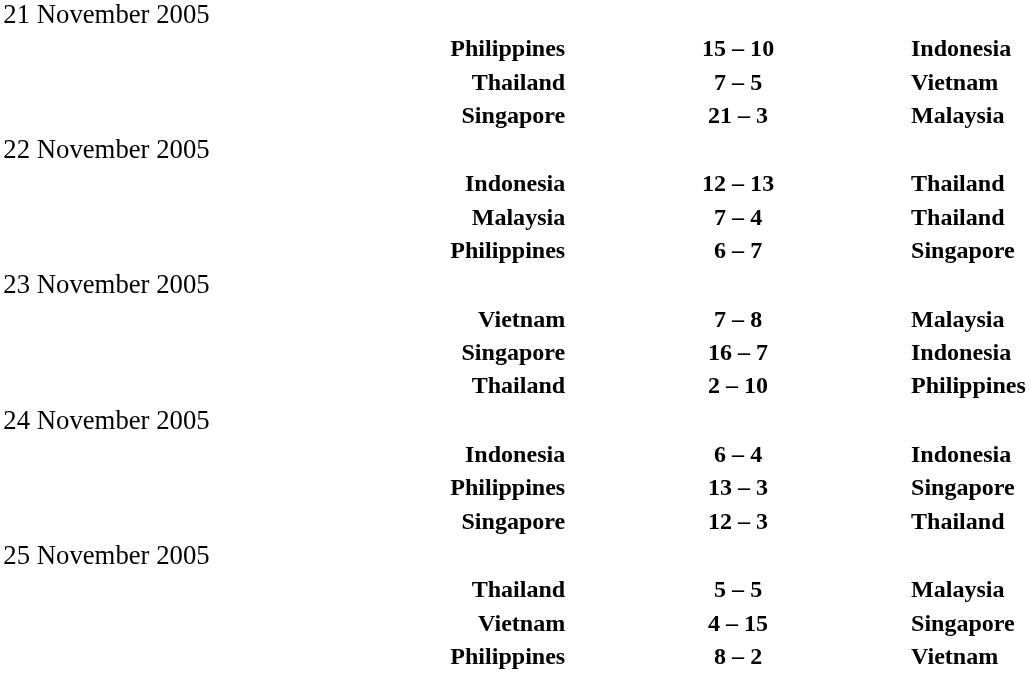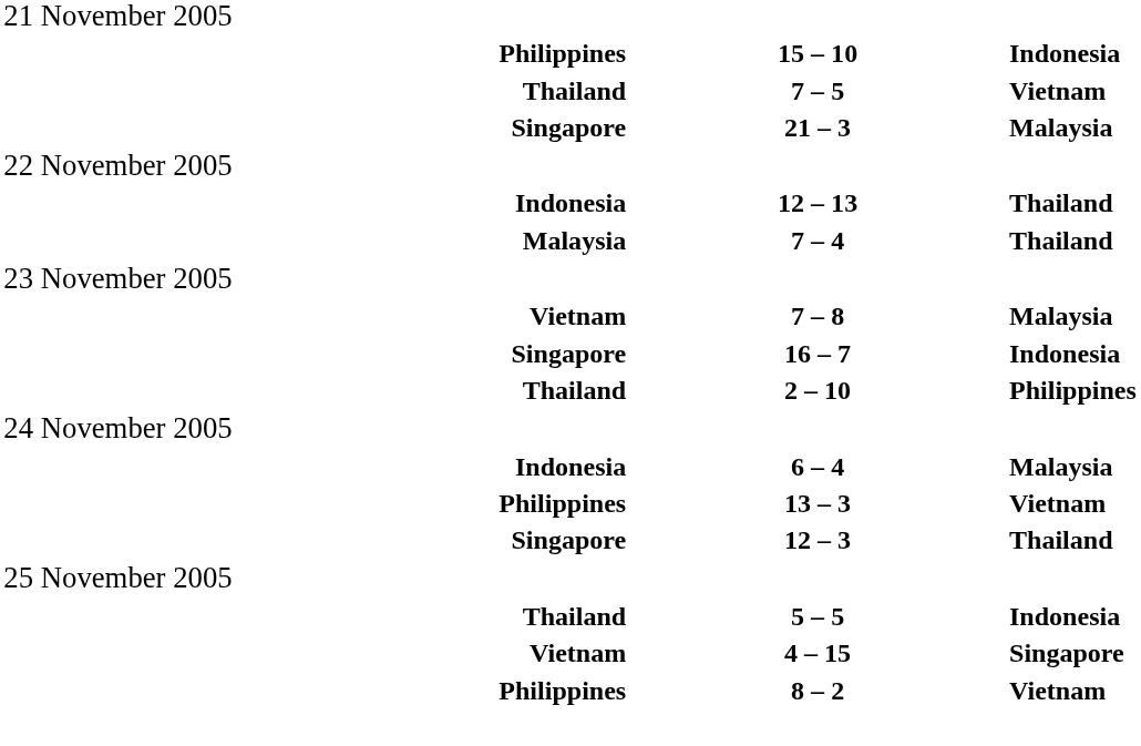 <table width=100% cellspacing=1>
 <tr>
 <th width=20%></th>
 <th width=12%></th>
 <th width=20%></th>
 </tr>
 <tr>
 <td>21 November 2005</td>
 </tr>
 <tr style=font-size:90%>
 <td align=right><strong>Philippines</strong></td>
 <td align=center><strong>15 – 10</strong></td>
 <td><strong>Indonesia</strong></td>
 </tr>
 <tr style=font-size:90%>
 <td align=right><strong>Thailand</strong></td>
 <td align=center><strong>7 – 5</strong></td>
 <td><strong>Vietnam</strong></td>
 </tr>
 <tr style=font-size:90%>
 <td align=right><strong>Singapore</strong></td>
 <td align=center><strong>21 – 3</strong></td>
 <td><strong>Malaysia</strong></td>
 </tr>
 <tr>
 <td>22 November 2005</td>
 </tr>
 <tr style=font-size:90%>
 <td align=right><strong>Indonesia</strong></td>
 <td align=center><strong>12 – 13</strong></td>
 <td><strong>Thailand</strong></td>
 </tr>
 <tr style=font-size:90%>
 <td align=right><strong>Malaysia</strong></td>
 <td align=center><strong>7 – 4</strong></td>
 <td><strong>Thailand</strong></td>
 </tr>
-<tr style=font-size:90%>
-<td align=right><strong>Philippines</strong></td>
-<td align=center><strong>6 – 7</strong></td>
-<td><strong>Singapore</strong></td>
-</tr>
 <tr>
 <td>23 November 2005</td>
 </tr>
 <tr style=font-size:90%>
 <td align=right><strong>Vietnam</strong></td>
 <td align=center><strong>7 – 8</strong></td>
 <td><strong>Malaysia</strong></td>
 </tr>
 <tr style=font-size:90%>
 <td align=right><strong>Singapore</strong></td>
 <td align=center><strong>16 – 7</strong></td>
 <td><strong>Indonesia</strong></td>
 </tr>
 <tr style=font-size:90%>
 <td align=right><strong>Thailand</strong></td>
 <td align=center><strong>2 – 10</strong></td>
 <td><strong>Philippines</strong></td>
 </tr>
 <tr>
 <td>24 November 2005</td>
 </tr>
 <tr style=font-size:90%>
 <td align=right><strong>Indonesia</strong></td>
 <td align=center><strong>6 – 4</strong></td>
-<td><strong>Indonesia</strong></td>
+<td><strong>Malaysia</strong></td>
 </tr>
 <tr style=font-size:90%>
 <td align=right><strong>Philippines</strong></td>
 <td align=center><strong>13 – 3</strong></td>
-<td><strong>Singapore</strong></td>
+<td><strong>Vietnam</strong></td>
 </tr>
 <tr style=font-size:90%>
 <td align=right><strong>Singapore</strong></td>
 <td align=center><strong>12 – 3</strong></td>
 <td><strong>Thailand</strong></td>
 </tr>
 <tr>
 <td>25 November 2005</td>
 </tr>
 <tr style=font-size:90%>
 <td align=right><strong>Thailand</strong></td>
 <td align=center><strong>5 – 5</strong></td>
-<td><strong>Malaysia</strong></td>
+<td><strong>Indonesia</strong></td>
 </tr>
 <tr style=font-size:90%>
 <td align=right><strong>Vietnam</strong></td>
 <td align=center><strong>4 – 15</strong></td>
 <td><strong>Singapore</strong></td>
 </tr>
 <tr style=font-size:90%>
 <td align=right><strong>Philippines</strong></td>
 <td align=center><strong>8 – 2</strong></td>
 <td><strong>Vietnam</strong></td>
 </tr>
 </table>
